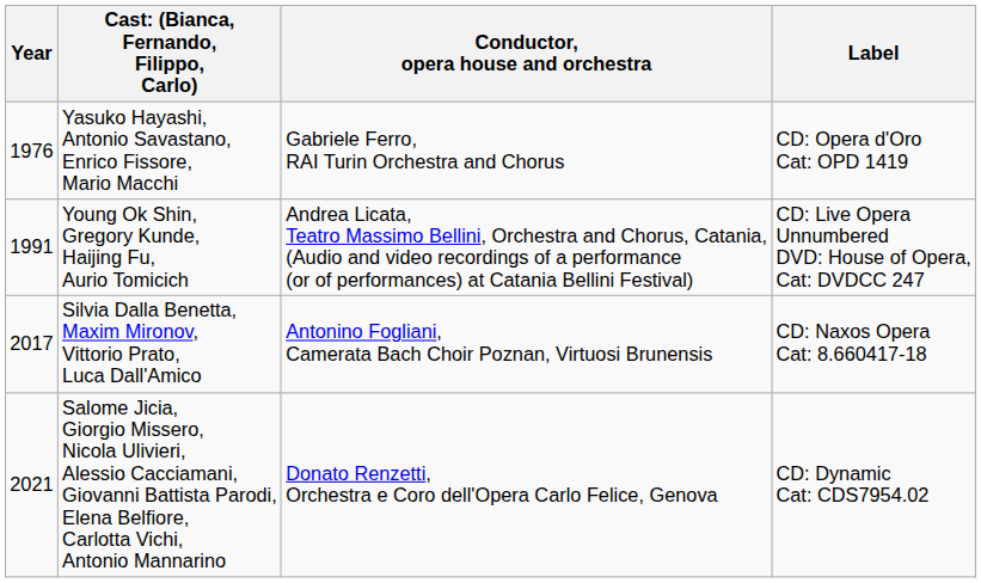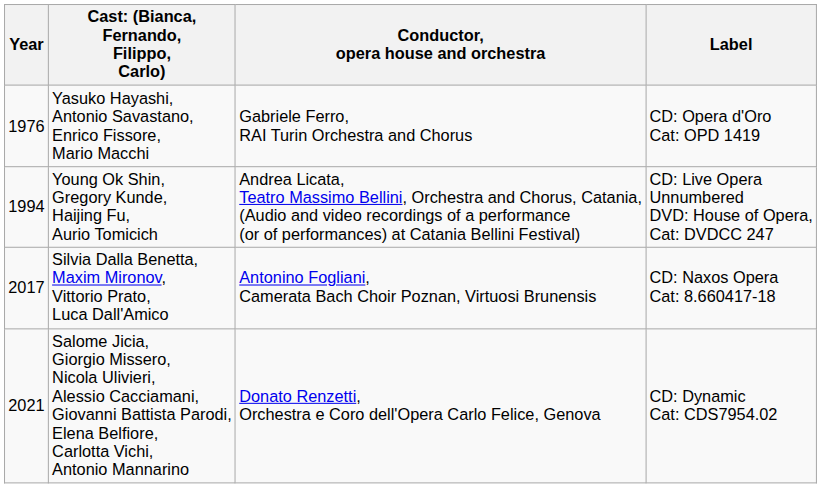 <table class="wikitable">
 <tr>
 <th>Year</th>
 <th>Cast: (Bianca,<br> Fernando,<br>Filippo,<br>Carlo)</th>
 <th>Conductor,<br>opera house and orchestra</th>
 <th>Label</th>
 </tr>
 <tr>
 <td>1976</td>
 <td>Yasuko Hayashi,<br>Antonio Savastano,<br>Enrico Fissore,<br>Mario Macchi</td>
 <td>Gabriele Ferro,<br> RAI Turin Orchestra and Chorus</td>
 <td>CD: Opera d'Oro<br>Cat: OPD 1419</td>
 </tr>
 <tr>
-<td>1991</td>
+<td>1994</td>
 <td>Young Ok Shin,<br>Gregory Kunde,<br>Haijing Fu,<br>Aurio Tomicich<br></td>
 <td>Andrea Licata,<br> <a href='#'>Teatro Massimo Bellini</a>, Orchestra and Chorus, Catania,<br>(Audio and video recordings of a performance<br>(or of performances) at Catania Bellini Festival)</td>
 <td>CD: Live Opera<br>Unnumbered<br>DVD: House of Opera,<br>Cat: DVDCC 247</td>
 </tr>
 <tr>
 <td>2017</td>
 <td>Silvia Dalla Benetta,<br><a href='#'>Maxim Mironov</a>,<br>Vittorio Prato,<br>Luca Dall'Amico</td>
 <td><a href='#'>Antonino Fogliani</a>,<br> Camerata Bach Choir Poznan, Virtuosi Brunensis</td>
 <td>CD: Naxos Opera<br>Cat: 8.660417-18</td>
 </tr>
 <tr>
 <td>2021</td>
 <td>Salome Jicia,<br>Giorgio Missero,<br>Nicola Ulivieri,<br>Alessio Cacciamani,<br>Giovanni Battista Parodi,<br>Elena Belfiore,<br>Carlotta Vichi,<br>Antonio Mannarino<br></td>
 <td><a href='#'>Donato Renzetti</a>,<br>Orchestra e Coro dell'Opera Carlo Felice, Genova</td>
 <td>CD: Dynamic<br>Cat: CDS7954.02</td>
 </tr>
 </table>
